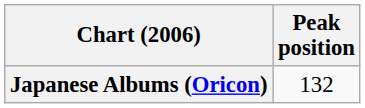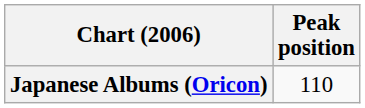 <table class="wikitable plainrowheaders" style="text-align:center">
 <tr>
 <th scope="col">Chart (2006)</th>
 <th scope="col">Peak<br> position</th>
 </tr>
 <tr>
 <th scope="row">Japanese Albums (<a href='#'>Oricon</a>)</th>
-<td>132</td>
+<td>110</td>
 </tr>
 </table>
